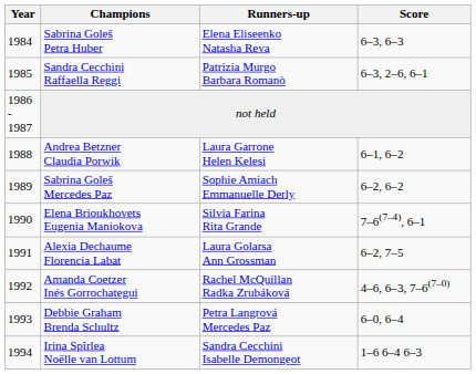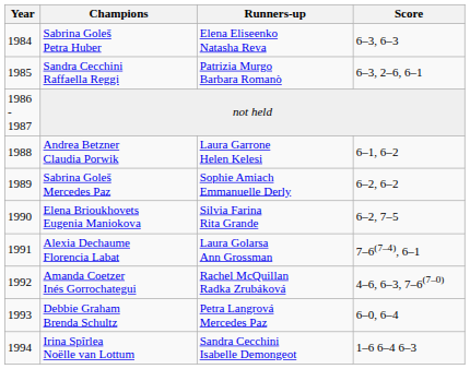 <table class="wikitable">
 <tr>
 <th style="width:40px">Year</th>
 <th style="width:200px">Champions</th>
 <th style="width:200px">Runners-up</th>
 <th style="width:140px" class="unsortable">Score</th>
 </tr>
 <tr>
 <td>1984</td>
 <td> <a href='#'>Sabrina Goleš</a> <br>  <a href='#'>Petra Huber</a></td>
 <td> <a href='#'>Elena Eliseenko</a> <br>  <a href='#'>Natasha Reva</a></td>
 <td>6–3, 6–3</td>
 </tr>
 <tr>
 <td>1985</td>
 <td> <a href='#'>Sandra Cecchini</a> <br>  <a href='#'>Raffaella Reggi</a></td>
 <td> <a href='#'>Patrizia Murgo</a> <br>  <a href='#'>Barbara Romanò</a></td>
 <td>6–3, 2–6, 6–1</td>
 </tr>
 <tr>
 <td>1986<br><div>-</div>1987</td>
 <td colspan=3 align=center style="background:#efefef"><em>not held</em></td>
 </tr>
 <tr>
 <td>1988</td>
 <td> <a href='#'>Andrea Betzner</a> <br>  <a href='#'>Claudia Porwik</a></td>
 <td> <a href='#'>Laura Garrone</a> <br>  <a href='#'>Helen Kelesi</a></td>
 <td>6–1, 6–2</td>
 </tr>
 <tr>
 <td>1989</td>
 <td> <a href='#'>Sabrina Goleš</a> <br>  <a href='#'>Mercedes Paz</a></td>
 <td> <a href='#'>Sophie Amiach</a> <br>  <a href='#'>Emmanuelle Derly</a></td>
 <td>6–2, 6–2</td>
 </tr>
 <tr>
 <td>1990</td>
 <td> <a href='#'>Elena Brioukhovets</a> <br>  <a href='#'>Eugenia Maniokova</a></td>
 <td> <a href='#'>Silvia Farina</a> <br>  <a href='#'>Rita Grande</a></td>
-<td>7–6<sup>(7–4)</sup>, 6–1</td>
+<td>6–2, 7–5</td>
 </tr>
 <tr>
 <td>1991</td>
 <td> <a href='#'>Alexia Dechaume</a> <br>  <a href='#'>Florencia Labat</a></td>
 <td> <a href='#'>Laura Golarsa</a> <br>  <a href='#'>Ann Grossman</a></td>
-<td>6–2, 7–5</td>
+<td>7–6<sup>(7–4)</sup>, 6–1</td>
 </tr>
 <tr>
 <td>1992</td>
 <td> <a href='#'>Amanda Coetzer</a> <br>  <a href='#'>Inés Gorrochategui</a></td>
 <td> <a href='#'>Rachel McQuillan</a> <br>  <a href='#'>Radka Zrubáková</a></td>
 <td>4–6, 6–3, 7–6<sup>(7–0)</sup></td>
 </tr>
 <tr>
 <td>1993</td>
 <td> <a href='#'>Debbie Graham</a> <br>  <a href='#'>Brenda Schultz</a></td>
 <td> <a href='#'>Petra Langrová</a> <br>  <a href='#'>Mercedes Paz</a></td>
 <td>6–0, 6–4</td>
 </tr>
 <tr>
 <td>1994</td>
 <td> <a href='#'>Irina Spîrlea</a> <br>  <a href='#'>Noëlle van Lottum</a></td>
 <td> <a href='#'>Sandra Cecchini</a> <br>  <a href='#'>Isabelle Demongeot</a></td>
 <td>1–6 6–4 6–3</td>
 </tr>
 </table>
